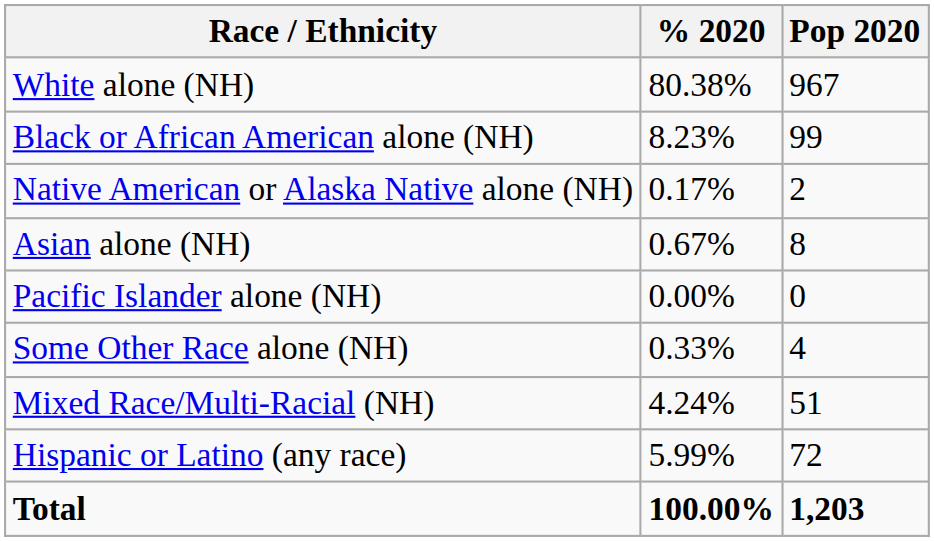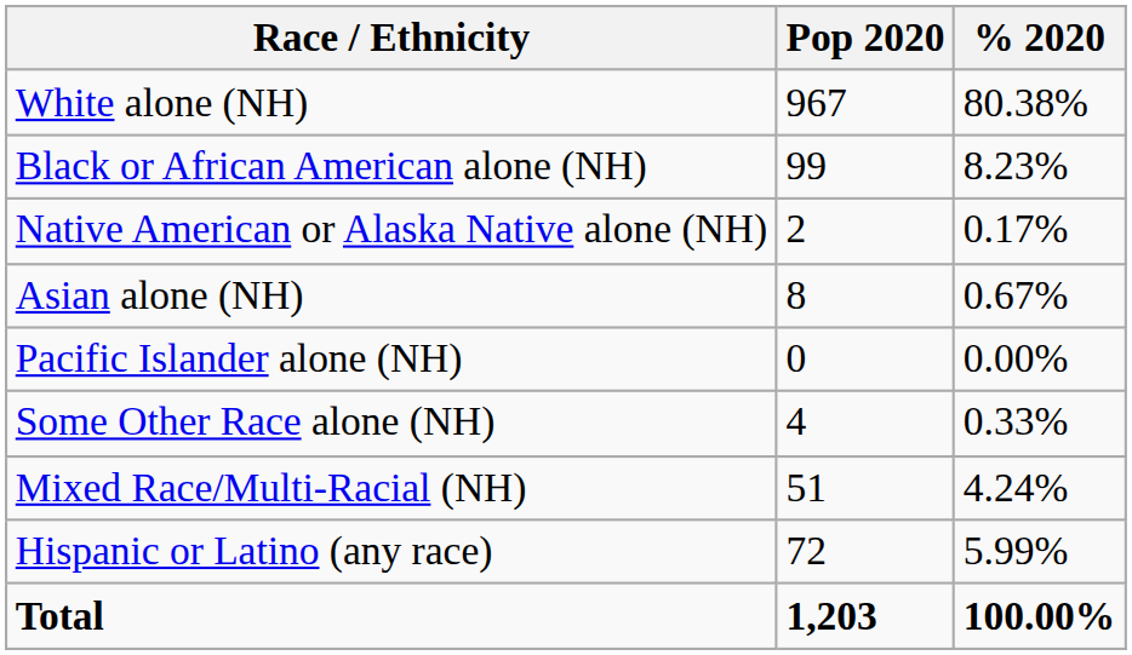 <table class="wikitable">
 <tr>
 <th>Race / Ethnicity</th>
+<th>Pop 2020</th>
 <th>% 2020</th>
-<th>Pop 2020</th>
 </tr>
 <tr>
 <td><a href='#'>White</a> alone (NH)</td>
+<td>967</td>
 <td>80.38%</td>
-<td>967</td>
 </tr>
 <tr>
 <td><a href='#'>Black or African American</a> alone (NH)</td>
+<td>99</td>
 <td>8.23%</td>
-<td>99</td>
 </tr>
 <tr>
 <td><a href='#'>Native American</a> or <a href='#'>Alaska Native</a> alone (NH)</td>
+<td>2</td>
 <td>0.17%</td>
-<td>2</td>
 </tr>
 <tr>
 <td><a href='#'>Asian</a> alone (NH)</td>
+<td>8</td>
 <td>0.67%</td>
-<td>8</td>
 </tr>
 <tr>
 <td><a href='#'>Pacific Islander</a> alone (NH)</td>
+<td>0</td>
 <td>0.00%</td>
-<td>0</td>
 </tr>
 <tr>
 <td><a href='#'>Some Other Race</a> alone (NH)</td>
+<td>4</td>
 <td>0.33%</td>
-<td>4</td>
 </tr>
 <tr>
 <td><a href='#'>Mixed Race/Multi-Racial</a> (NH)</td>
+<td>51</td>
 <td>4.24%</td>
-<td>51</td>
 </tr>
 <tr>
 <td><a href='#'>Hispanic or Latino</a> (any race)</td>
+<td>72</td>
 <td>5.99%</td>
-<td>72</td>
 </tr>
 <tr>
 <td><strong>Total</strong></td>
+<td><strong>1,203</strong></td>
 <td><strong>100.00%</strong></td>
-<td><strong>1,203</strong></td>
 </tr>
 </table>
